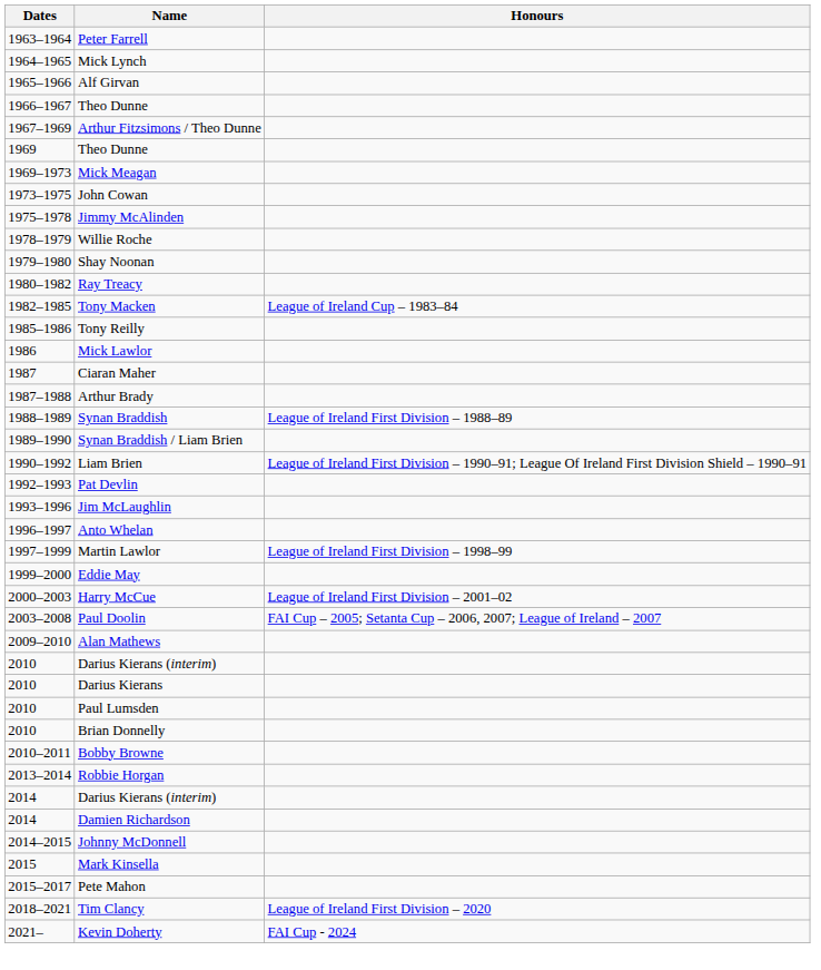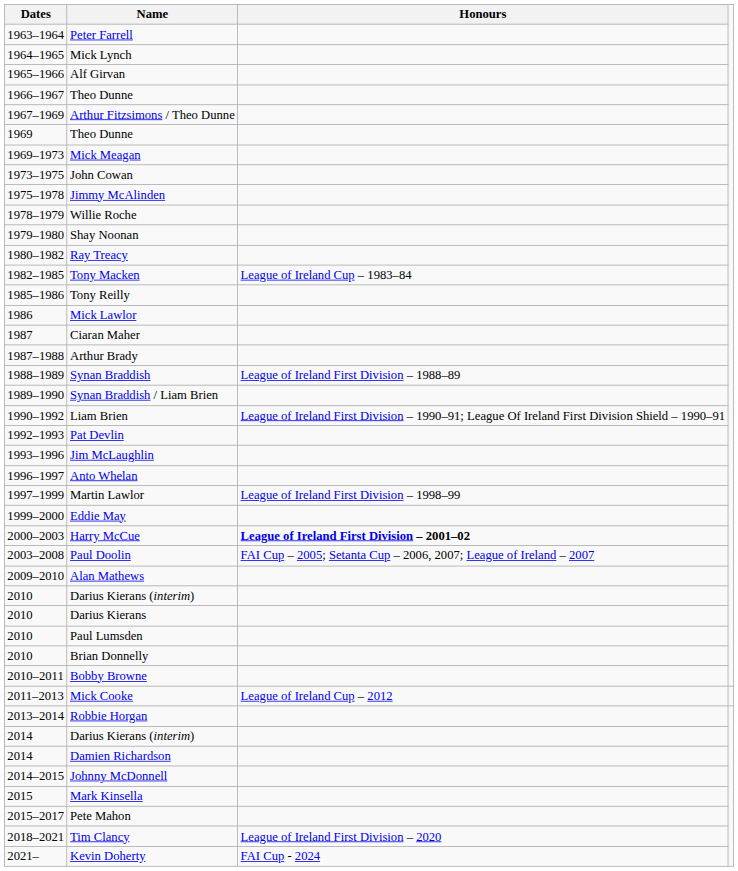 <table class="wikitable">
 <tr>
 <th>Dates</th>
 <th>Name</th>
 <th>Honours</th>
 </tr>
 <tr>
 <td>1963–1964</td>
 <td> <a href='#'>Peter Farrell</a></td>
 <td></td>
 </tr>
 <tr>
 <td>1964–1965</td>
 <td> Mick Lynch</td>
 <td></td>
 </tr>
 <tr>
 <td>1965–1966</td>
 <td> Alf Girvan</td>
 <td></td>
 </tr>
 <tr>
 <td>1966–1967</td>
 <td> Theo Dunne</td>
 <td></td>
 </tr>
 <tr>
 <td>1967–1969</td>
 <td> <a href='#'>Arthur Fitzsimons</a> / Theo Dunne</td>
 <td></td>
 </tr>
 <tr>
 <td>1969</td>
 <td> Theo Dunne</td>
 <td></td>
 </tr>
 <tr>
 <td>1969–1973</td>
 <td> <a href='#'>Mick Meagan</a></td>
 <td></td>
 </tr>
 <tr>
 <td>1973–1975</td>
 <td> John Cowan</td>
 <td></td>
 </tr>
 <tr>
 <td>1975–1978</td>
 <td> <a href='#'>Jimmy McAlinden</a></td>
 <td></td>
 </tr>
 <tr>
 <td>1978–1979</td>
 <td> Willie Roche</td>
 <td></td>
 </tr>
 <tr>
 <td>1979–1980</td>
 <td> Shay Noonan</td>
 <td></td>
 </tr>
 <tr>
 <td>1980–1982</td>
 <td> <a href='#'>Ray Treacy</a></td>
 <td></td>
 </tr>
 <tr>
 <td>1982–1985</td>
 <td> <a href='#'>Tony Macken</a></td>
 <td><a href='#'>League of Ireland Cup</a> – 1983–84</td>
 </tr>
 <tr>
 <td>1985–1986</td>
 <td> Tony Reilly</td>
 <td></td>
 </tr>
 <tr>
 <td>1986</td>
 <td> <a href='#'>Mick Lawlor</a></td>
 <td></td>
 </tr>
 <tr>
 <td>1987</td>
 <td> Ciaran Maher</td>
 <td></td>
 </tr>
 <tr>
 <td>1987–1988</td>
 <td> Arthur Brady</td>
 <td></td>
 </tr>
 <tr>
 <td>1988–1989</td>
 <td> <a href='#'>Synan Braddish</a></td>
 <td><a href='#'>League of Ireland First Division</a> – 1988–89</td>
 </tr>
 <tr>
 <td>1989–1990</td>
 <td> <a href='#'>Synan Braddish</a> / Liam Brien</td>
 <td></td>
 </tr>
 <tr>
 <td>1990–1992</td>
 <td> Liam Brien</td>
 <td><a href='#'>League of Ireland First Division</a> – 1990–91; League Of Ireland First Division Shield – 1990–91</td>
 </tr>
 <tr>
 <td>1992–1993</td>
 <td> <a href='#'>Pat Devlin</a></td>
 <td></td>
 </tr>
 <tr>
 <td>1993–1996</td>
 <td> <a href='#'>Jim McLaughlin</a></td>
 <td></td>
 </tr>
 <tr>
 <td>1996–1997</td>
 <td> <a href='#'>Anto Whelan</a></td>
 <td></td>
 </tr>
 <tr>
 <td>1997–1999</td>
 <td> Martin Lawlor</td>
 <td><a href='#'>League of Ireland First Division</a> – 1998–99</td>
 </tr>
 <tr>
 <td>1999–2000</td>
 <td> <a href='#'>Eddie May</a></td>
 <td></td>
 </tr>
 <tr>
 <td>2000–2003</td>
 <td> <a href='#'>Harry McCue</a></td>
-<td><a href='#'>League of Ireland First Division</a> – 2001–02</td>
+<td><strong><a href='#'>League of Ireland First Division</a> – 2001–02</strong></td>
 </tr>
 <tr>
 <td>2003–2008</td>
 <td> <a href='#'>Paul Doolin</a></td>
 <td><a href='#'>FAI Cup</a> – <a href='#'>2005</a>; <a href='#'>Setanta Cup</a> – 2006, 2007; <a href='#'>League of Ireland</a> – <a href='#'>2007</a></td>
 </tr>
 <tr>
 <td>2009–2010</td>
 <td> <a href='#'>Alan Mathews</a></td>
 <td></td>
 </tr>
 <tr>
 <td>2010</td>
 <td> Darius Kierans (<em>interim</em>)</td>
 <td></td>
 </tr>
 <tr>
 <td>2010</td>
 <td> Darius Kierans</td>
 <td></td>
 </tr>
 <tr>
 <td>2010</td>
 <td> Paul Lumsden</td>
 <td></td>
 </tr>
 <tr>
 <td>2010</td>
 <td> Brian Donnelly</td>
 <td></td>
 </tr>
 <tr>
 <td>2010–2011</td>
 <td> <a href='#'>Bobby Browne</a></td>
+<td></td>
+</tr>
+<tr>
+<td>2011–2013</td>
+<td> <a href='#'>Mick Cooke</a></td>
+<td><a href='#'>League of Ireland Cup</a> – <a href='#'>2012</a></td>
 <td></td>
 </tr>
 <tr>
 <td>2013–2014</td>
 <td> <a href='#'>Robbie Horgan</a></td>
 <td></td>
 </tr>
 <tr>
 <td>2014</td>
 <td> Darius Kierans (<em>interim</em>)</td>
 <td></td>
 </tr>
 <tr>
 <td>2014</td>
 <td> <a href='#'>Damien Richardson</a></td>
 <td></td>
 </tr>
 <tr>
 <td>2014–2015</td>
 <td> <a href='#'>Johnny McDonnell</a></td>
 <td></td>
 </tr>
 <tr>
 <td>2015</td>
 <td> <a href='#'>Mark Kinsella</a></td>
 <td></td>
 </tr>
 <tr>
 <td>2015–2017</td>
 <td> Pete Mahon</td>
 <td></td>
 </tr>
 <tr>
 <td>2018–2021</td>
 <td> <a href='#'>Tim Clancy</a></td>
 <td><a href='#'>League of Ireland First Division</a> – <a href='#'>2020</a></td>
 </tr>
 <tr>
 <td>2021–</td>
 <td> <a href='#'>Kevin Doherty</a></td>
 <td><a href='#'>FAI Cup</a> - <a href='#'>2024</a></td>
 </tr>
 </table>
